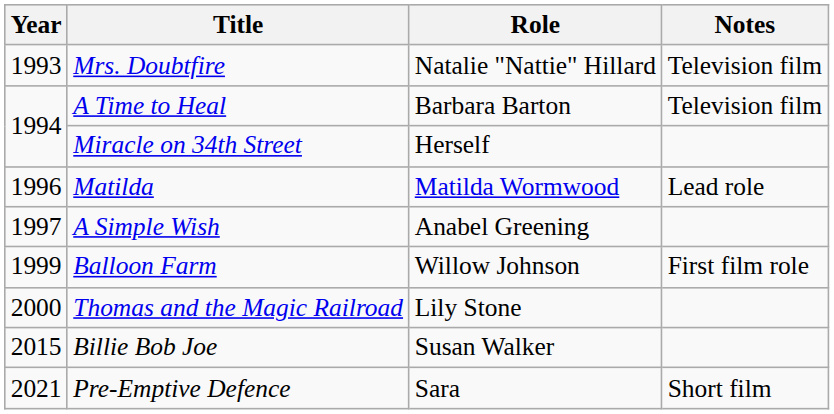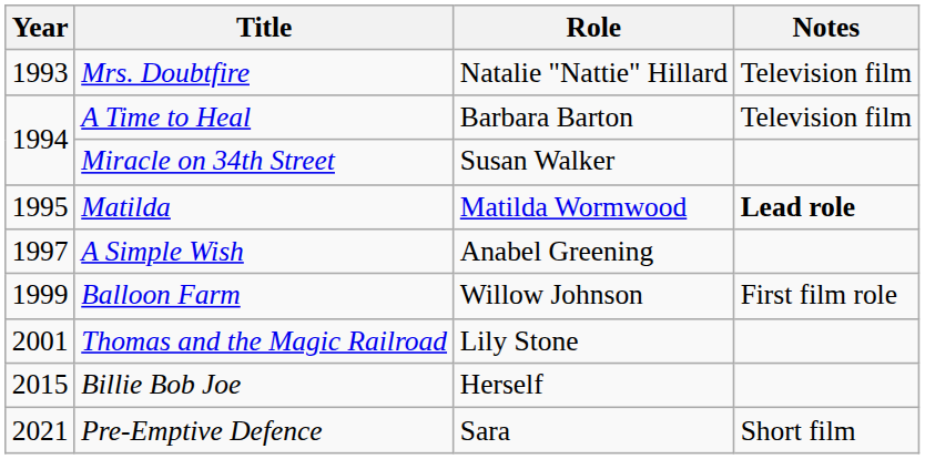 <table class="wikitable plainrowheaders sortable">
 <tr>
 <th scope="col">Year</th>
 <th scope="col">Title</th>
 <th scope="col">Role</th>
 <th class="unsortable">Notes</th>
 </tr>
 <tr>
 <td>1993</td>
 <td><em><a href='#'>Mrs. Doubtfire</a></em></td>
 <td>Natalie "Nattie" Hillard</td>
 <td>Television film</td>
 </tr>
 <tr>
 <td rowspan="2">1994</td>
 <td><em><a href='#'>A Time to Heal</a></em></td>
 <td>Barbara Barton</td>
 <td>Television film</td>
 </tr>
 <tr>
 <td><em><a href='#'>Miracle on 34th Street</a></em></td>
-<td>Herself</td>
+<td>Susan Walker</td>
 <td></td>
 </tr>
 <tr>
-<td>1996</td>
+<td>1995</td>
 <td><em><a href='#'>Matilda</a></em></td>
 <td><a href='#'>Matilda Wormwood</a></td>
-<td>Lead role</td>
+<td><strong>Lead role</strong></td>
 </tr>
 <tr>
 <td>1997</td>
 <td><em><a href='#'>A Simple Wish</a></em></td>
 <td>Anabel Greening</td>
 <td></td>
 </tr>
 <tr>
 <td>1999</td>
 <td><em><a href='#'>Balloon Farm</a></em></td>
 <td>Willow Johnson</td>
 <td>First film role</td>
 </tr>
 <tr>
-<td>2000</td>
+<td>2001</td>
 <td><em><a href='#'>Thomas and the Magic Railroad</a></em></td>
 <td>Lily Stone</td>
 <td></td>
 </tr>
 <tr>
 <td>2015</td>
 <td><em>Billie Bob Joe</em></td>
-<td>Susan Walker</td>
+<td>Herself</td>
 <td></td>
 </tr>
 <tr>
 <td>2021</td>
 <td><em>Pre-Emptive Defence</em></td>
 <td>Sara</td>
 <td>Short film</td>
 </tr>
 </table>
